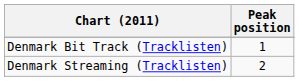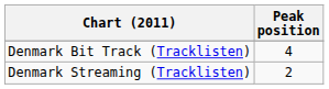 <table class="wikitable sortable">
 <tr>
 <th scope="col">Chart (2011)</th>
 <th scope="col">Peak<br>position</th>
 </tr>
 <tr>
 </tr>
 <tr>
 </tr>
 <tr>
 <td>Denmark Bit Track (<a href='#'>Tracklisten</a>)</td>
-<td align=center>1</td>
+<td align=center>4</td>
 </tr>
 <tr>
 <td>Denmark Streaming (<a href='#'>Tracklisten</a>)</td>
 <td align=center>2</td>
 </tr>
 </table>
